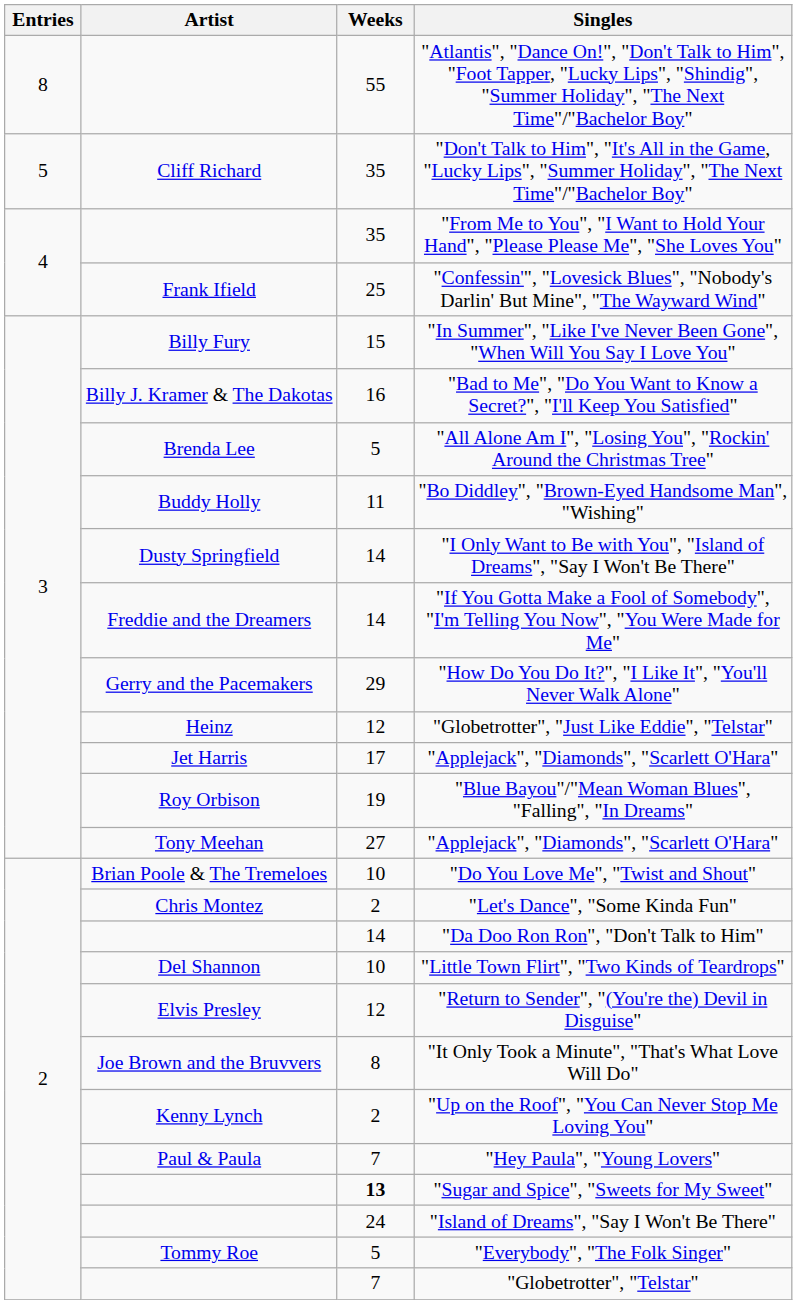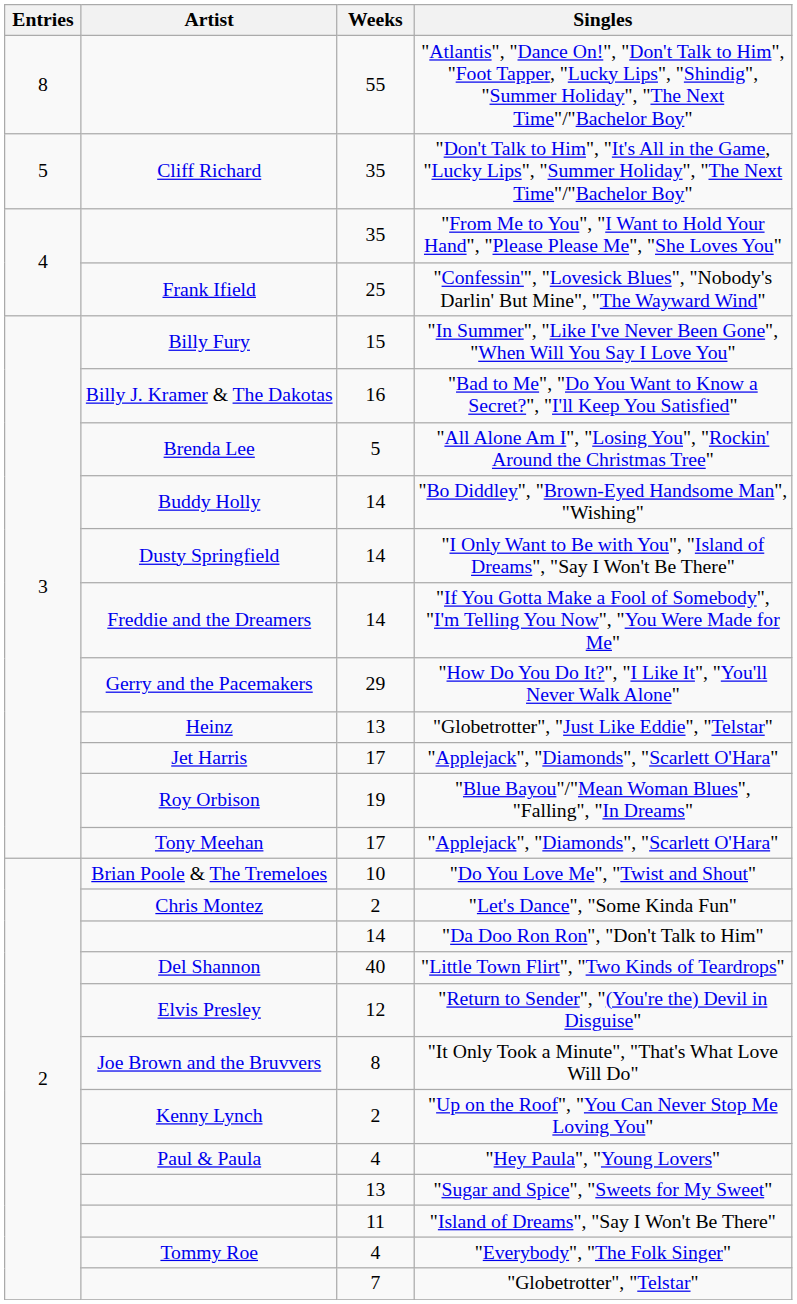 <table class="wikitable sortable" style="text-align: center;">
 <tr>
 <th scope="col" style="width:55px;" data-sort-type="number">Entries</th>
 <th scope="col" style="text-align:center;">Artist</th>
 <th scope="col" style="width:55px;" data-sort-type="number">Weeks</th>
 <th scope="col" style="width:300px;">Singles</th>
 </tr>
 <tr>
 <td rowspan="1" style="text-align:center">8</td>
 <td> </td>
 <td>55</td>
 <td>"<a href='#'>Atlantis</a>", "<a href='#'>Dance On!</a>", "<a href='#'>Don't Talk to Him</a>", "<a href='#'>Foot Tapper</a>, "<a href='#'>Lucky Lips</a>", "<a href='#'>Shindig</a>", "<a href='#'>Summer Holiday</a>", "<a href='#'>The Next Time</a>"/"<a href='#'>Bachelor Boy</a>"</td>
 </tr>
 <tr>
 <td rowspan="1" style="text-align:center">5</td>
 <td><a href='#'>Cliff Richard</a> </td>
 <td>35</td>
 <td>"<a href='#'>Don't Talk to Him</a>", "<a href='#'>It's All in the Game</a>, "<a href='#'>Lucky Lips</a>", "<a href='#'>Summer Holiday</a>", "<a href='#'>The Next Time</a>"/"<a href='#'>Bachelor Boy</a>"</td>
 </tr>
 <tr>
 <td rowspan="2" style="text-align:center">4</td>
 <td></td>
 <td>35</td>
 <td>"<a href='#'>From Me to You</a>", "<a href='#'>I Want to Hold Your Hand</a>", "<a href='#'>Please Please Me</a>", "<a href='#'>She Loves You</a>"</td>
 </tr>
 <tr>
 <td><a href='#'>Frank Ifield</a> </td>
 <td>25</td>
 <td>"<a href='#'>Confessin'</a>", "<a href='#'>Lovesick Blues</a>", "Nobody's Darlin' But Mine", "<a href='#'>The Wayward Wind</a>"</td>
 </tr>
 <tr>
 <td rowspan="11" style="text-align:center">3</td>
 <td><a href='#'>Billy Fury</a></td>
 <td>15</td>
 <td>"<a href='#'>In Summer</a>", "<a href='#'>Like I've Never Been Gone</a>", "<a href='#'>When Will You Say I Love You</a>"</td>
 </tr>
 <tr>
 <td><a href='#'>Billy J. Kramer</a> & <a href='#'>The Dakotas</a></td>
 <td>16</td>
 <td>"<a href='#'>Bad to Me</a>", "<a href='#'>Do You Want to Know a Secret?</a>", "<a href='#'>I'll Keep You Satisfied</a>"</td>
 </tr>
 <tr>
 <td><a href='#'>Brenda Lee</a> </td>
 <td>5</td>
 <td>"<a href='#'>All Alone Am I</a>", "<a href='#'>Losing You</a>", "<a href='#'>Rockin' Around the Christmas Tree</a>"</td>
 </tr>
 <tr>
 <td><a href='#'>Buddy Holly</a></td>
-<td>11</td>
+<td>14</td>
 <td>"<a href='#'>Bo Diddley</a>", "<a href='#'>Brown-Eyed Handsome Man</a>", "Wishing"</td>
 </tr>
 <tr>
 <td><a href='#'>Dusty Springfield</a> </td>
 <td>14</td>
 <td>"<a href='#'>I Only Want to Be with You</a>", "<a href='#'>Island of Dreams</a>", "Say I Won't Be There"</td>
 </tr>
 <tr>
 <td><a href='#'>Freddie and the Dreamers</a></td>
 <td>14</td>
 <td>"<a href='#'>If You Gotta Make a Fool of Somebody</a>", "<a href='#'>I'm Telling You Now</a>", "<a href='#'>You Were Made for Me</a>"</td>
 </tr>
 <tr>
 <td><a href='#'>Gerry and the Pacemakers</a></td>
 <td>29</td>
 <td>"<a href='#'>How Do You Do It?</a>", "<a href='#'>I Like It</a>", "<a href='#'>You'll Never Walk Alone</a>"</td>
 </tr>
 <tr>
 <td><a href='#'>Heinz</a> </td>
-<td>12</td>
+<td>13</td>
 <td>"Globetrotter", "<a href='#'>Just Like Eddie</a>", "<a href='#'>Telstar</a>"</td>
 </tr>
 <tr>
 <td><a href='#'>Jet Harris</a></td>
 <td>17</td>
 <td>"<a href='#'>Applejack</a>", "<a href='#'>Diamonds</a>", "<a href='#'>Scarlett O'Hara</a>"</td>
 </tr>
 <tr>
 <td><a href='#'>Roy Orbison</a></td>
 <td>19</td>
 <td>"<a href='#'>Blue Bayou</a>"/"<a href='#'>Mean Woman Blues</a>", "Falling", "<a href='#'>In Dreams</a>"</td>
 </tr>
 <tr>
 <td><a href='#'>Tony Meehan</a></td>
-<td>27</td>
+<td>17</td>
 <td>"<a href='#'>Applejack</a>", "<a href='#'>Diamonds</a>", "<a href='#'>Scarlett O'Hara</a>"</td>
 </tr>
 <tr>
 <td rowspan="13" style="text-align:center">2</td>
 <td><a href='#'>Brian Poole</a> & <a href='#'>The Tremeloes</a></td>
 <td>10</td>
 <td>"<a href='#'>Do You Love Me</a>", "<a href='#'>Twist and Shout</a>"</td>
 </tr>
 <tr>
 <td><a href='#'>Chris Montez</a> </td>
 <td>2</td>
 <td>"<a href='#'>Let's Dance</a>", "Some Kinda Fun"</td>
 </tr>
 <tr>
 <td></td>
 <td>14</td>
 <td>"<a href='#'>Da Doo Ron Ron</a>", "Don't Talk to Him"</td>
 </tr>
 <tr>
 <td><a href='#'>Del Shannon</a></td>
-<td>10</td>
+<td>40</td>
 <td>"<a href='#'>Little Town Flirt</a>", "<a href='#'>Two Kinds of Teardrops</a>"</td>
 </tr>
 <tr>
 <td><a href='#'>Elvis Presley</a> </td>
 <td>12</td>
 <td>"<a href='#'>Return to Sender</a>", "<a href='#'>(You're the) Devil in Disguise</a>"</td>
 </tr>
 <tr>
 <td><a href='#'>Joe Brown and the Bruvvers</a></td>
 <td>8</td>
 <td>"It Only Took a Minute", "That's What Love Will Do"</td>
 </tr>
 <tr>
 <td><a href='#'>Kenny Lynch</a></td>
 <td>2</td>
 <td>"<a href='#'>Up on the Roof</a>", "<a href='#'>You Can Never Stop Me Loving You</a>"</td>
 </tr>
 <tr>
 <td><a href='#'>Paul & Paula</a></td>
-<td>7</td>
+<td>4</td>
 <td>"<a href='#'>Hey Paula</a>", "<a href='#'>Young Lovers</a>"</td>
 </tr>
 <tr>
 <td></td>
-<td><strong>13</strong></td>
+<td>13</td>
 <td>"<a href='#'>Sugar and Spice</a>", "<a href='#'>Sweets for My Sweet</a>"</td>
 </tr>
 <tr>
 <td></td>
-<td>24</td>
+<td>11</td>
 <td>"<a href='#'>Island of Dreams</a>", "Say I Won't Be There"</td>
 </tr>
 <tr>
 <td><a href='#'>Tommy Roe</a></td>
-<td>5</td>
+<td>4</td>
 <td>"<a href='#'>Everybody</a>", "<a href='#'>The Folk Singer</a>"</td>
 </tr>
 <tr>
 <td> </td>
 <td>7</td>
 <td>"Globetrotter", "<a href='#'>Telstar</a>"</td>
 </tr>
 </table>
